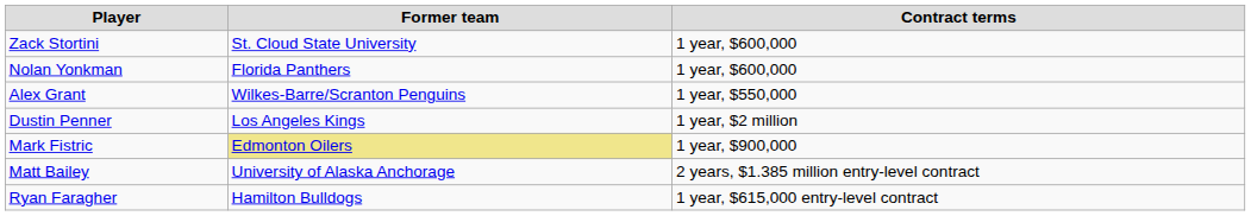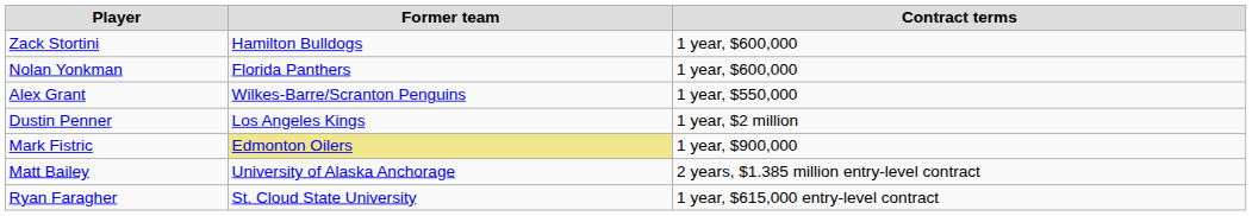 <table class="wikitable" style="width:97%;">
 <tr style="text-align:center; background:#ddd;">
 <td><strong>Player</strong></td>
 <td><strong>Former team</strong></td>
 <td><strong>Contract terms</strong></td>
 </tr>
 <tr>
 <td><a href='#'>Zack Stortini</a></td>
-<td><a href='#'>St. Cloud State University</a></td>
+<td><a href='#'>Hamilton Bulldogs</a></td>
 <td>1 year, $600,000</td>
 </tr>
 <tr>
 <td><a href='#'>Nolan Yonkman</a></td>
 <td><a href='#'>Florida Panthers</a></td>
 <td>1 year, $600,000</td>
 </tr>
 <tr>
 <td><a href='#'>Alex Grant</a></td>
 <td><a href='#'>Wilkes-Barre/Scranton Penguins</a></td>
 <td>1 year, $550,000</td>
 </tr>
 <tr>
 <td><a href='#'>Dustin Penner</a></td>
 <td><a href='#'>Los Angeles Kings</a></td>
 <td>1 year, $2 million</td>
 </tr>
 <tr>
 <td><a href='#'>Mark Fistric</a></td>
 <td style="background: khaki;"><a href='#'>Edmonton Oilers</a></td>
 <td>1 year, $900,000</td>
 </tr>
 <tr>
 <td><a href='#'>Matt Bailey</a></td>
 <td><a href='#'>University of Alaska Anchorage</a></td>
 <td>2 years, $1.385 million entry-level contract</td>
 </tr>
 <tr>
 <td><a href='#'>Ryan Faragher</a></td>
-<td><a href='#'>Hamilton Bulldogs</a></td>
+<td><a href='#'>St. Cloud State University</a></td>
 <td>1 year, $615,000 entry-level contract</td>
 </tr>
 </table>
